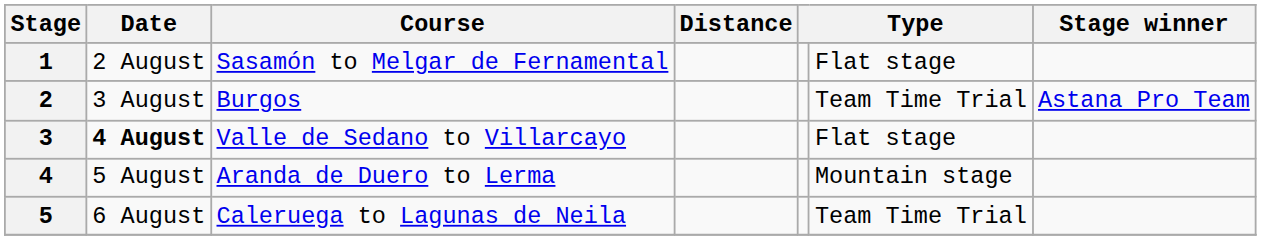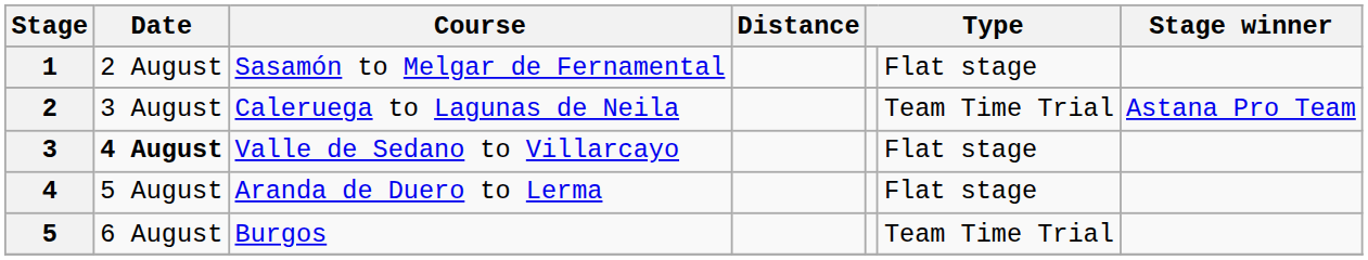 <table class="wikitable">
 <tr>
 <th scope="col">Stage</th>
 <th scope="col">Date</th>
 <th scope="col">Course</th>
 <th scope="col">Distance</th>
 <th scope="col" colspan="2">Type</th>
 <th scope="col">Stage winner</th>
 </tr>
 <tr>
 <th scope="row" style="text-align:center;">1</th>
 <td style="text-align:center;">2 August</td>
 <td><a href='#'>Sasamón</a> to <a href='#'>Melgar de Fernamental</a></td>
 <td style="text-align:center;"></td>
 <td></td>
 <td>Flat stage</td>
 <td></td>
 </tr>
 <tr>
 <th scope="row" style="text-align:center;">2</th>
 <td style="text-align:center;">3 August</td>
-<td><a href='#'>Burgos</a></td>
+<td><a href='#'>Caleruega</a> to <a href='#'>Lagunas de Neila</a></td>
 <td style="text-align:center;"></td>
 <td></td>
 <td>Team Time Trial</td>
 <td><a href='#'>Astana Pro Team</a></td>
 </tr>
 <tr>
 <th scope="row" style="text-align:center;">3</th>
 <td style="text-align:center;"><strong>4 August</strong></td>
 <td><a href='#'>Valle de Sedano</a> to <a href='#'>Villarcayo</a></td>
 <td style="text-align:center;"></td>
 <td></td>
 <td>Flat stage</td>
 <td></td>
 </tr>
 <tr>
 <th scope="row" style="text-align:center;">4</th>
 <td style="text-align:center;">5 August</td>
 <td><a href='#'>Aranda de Duero</a> to <a href='#'>Lerma</a></td>
 <td style="text-align:center;"></td>
 <td></td>
-<td>Mountain stage</td>
+<td>Flat stage</td>
 <td></td>
 </tr>
 <tr>
 <th scope="row" style="text-align:center;">5</th>
 <td style="text-align:center;">6 August</td>
-<td><a href='#'>Caleruega</a> to <a href='#'>Lagunas de Neila</a></td>
+<td><a href='#'>Burgos</a></td>
 <td style="text-align:center;"></td>
 <td></td>
 <td>Team Time Trial</td>
 <td></td>
 </tr>
 <tr>
 </tr>
 </table>
